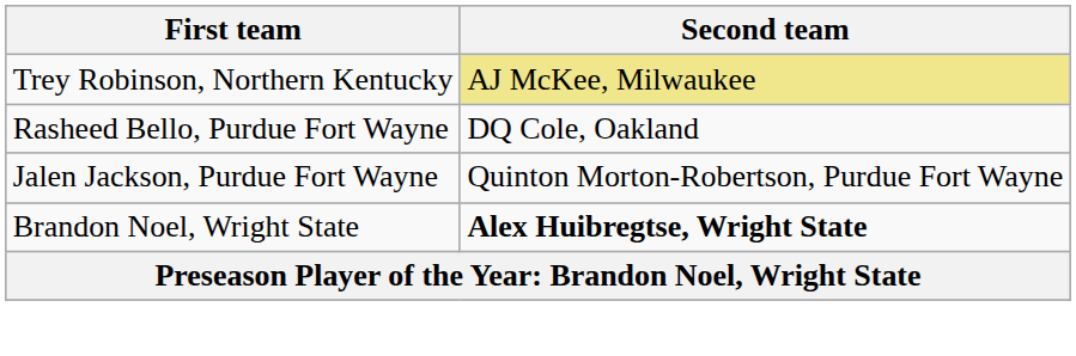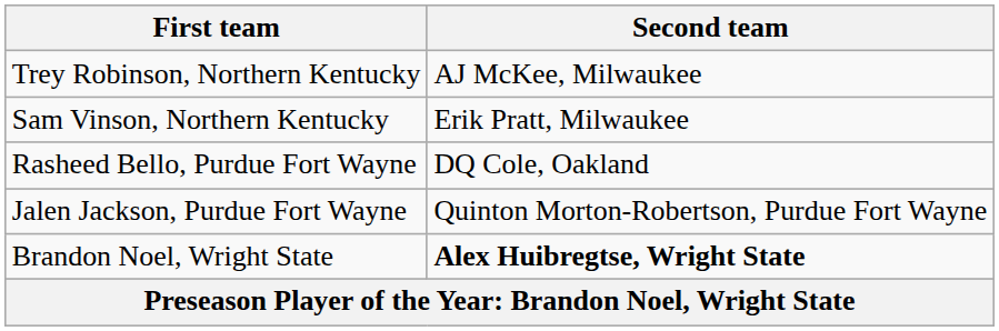 <table class="wikitable">
 <tr>
 <th>First team</th>
 <th>Second team</th>
 </tr>
 <tr>
 <td>Trey Robinson, Northern Kentucky</td>
-<td style="background: khaki;">AJ McKee, Milwaukee</td>
+<td>AJ McKee, Milwaukee</td>
+</tr>
+<tr>
+<td>Sam Vinson, Northern Kentucky</td>
+<td>Erik Pratt, Milwaukee</td>
 </tr>
 <tr>
 <td>Rasheed Bello, Purdue Fort Wayne</td>
 <td>DQ Cole, Oakland</td>
 </tr>
 <tr>
 <td>Jalen Jackson, Purdue Fort Wayne</td>
 <td>Quinton Morton-Robertson, Purdue Fort Wayne</td>
 </tr>
 <tr>
 <td>Brandon Noel, Wright State</td>
 <td><strong>Alex Huibregtse,  Wright State</strong></td>
 </tr>
 <tr>
 <th colspan=2>Preseason Player of the Year: Brandon Noel, Wright State</th>
 </tr>
 </table>
